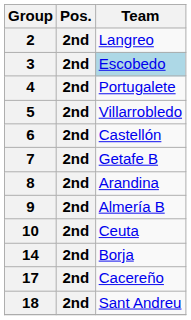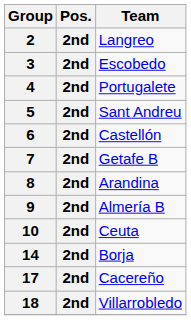 <table class="wikitable">
 <tr>
 <th>Group</th>
 <th>Pos.</th>
 <th>Team</th>
 </tr>
 <tr>
 <th>2</th>
 <th>2nd</th>
 <td><a href='#'>Langreo</a></td>
 </tr>
 <tr>
 <th>3</th>
 <th>2nd</th>
-<td style="background: lightblue;"><a href='#'>Escobedo</a></td>
+<td><a href='#'>Escobedo</a></td>
 </tr>
 <tr>
 <th>4</th>
 <th>2nd</th>
 <td><a href='#'>Portugalete</a></td>
 </tr>
 <tr>
 <th>5</th>
 <th>2nd</th>
-<td><a href='#'>Villarrobledo</a></td>
+<td><a href='#'>Sant Andreu</a></td>
 </tr>
 <tr>
 <th>6</th>
 <th>2nd</th>
 <td><a href='#'>Castellón</a></td>
 </tr>
 <tr>
 <th>7</th>
 <th>2nd</th>
 <td><a href='#'>Getafe B</a></td>
 </tr>
 <tr>
 <th>8</th>
 <th>2nd</th>
 <td><a href='#'>Arandina</a></td>
 </tr>
 <tr>
 <th>9</th>
 <th>2nd</th>
 <td><a href='#'>Almería B</a></td>
 </tr>
 <tr>
 <th>10</th>
 <th>2nd</th>
 <td><a href='#'>Ceuta</a></td>
 </tr>
 <tr>
 <th>14</th>
 <th>2nd</th>
 <td><a href='#'>Borja</a></td>
 </tr>
 <tr>
 <th>17</th>
 <th>2nd</th>
 <td><a href='#'>Cacereño</a></td>
 </tr>
 <tr>
 <th>18</th>
 <th>2nd</th>
-<td><a href='#'>Sant Andreu</a></td>
+<td><a href='#'>Villarrobledo</a></td>
 </tr>
 <tr>
 </tr>
 </table>
